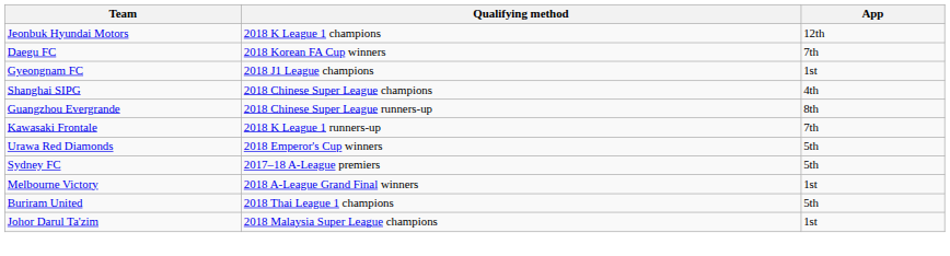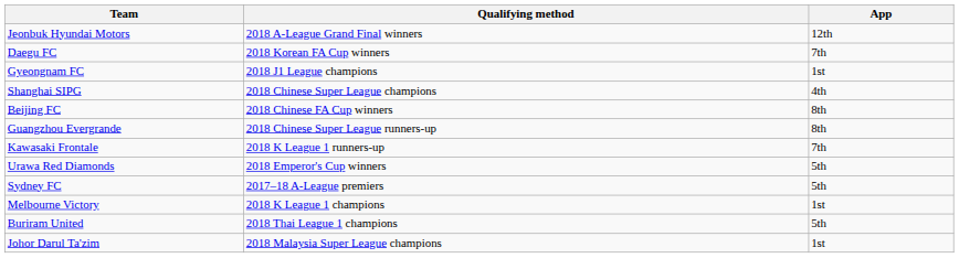 <table class="wikitable" style="table-layout:fixed;width:100%;">
 <tr>
 <th width=25%>Team</th>
 <th width=60%>Qualifying method</th>
 <th width=15%>App </th>
 </tr>
 <tr>
 <td> <a href='#'>Jeonbuk Hyundai Motors</a></td>
-<td><a href='#'>2018 K League 1</a> champions</td>
+<td><a href='#'>2018 A-League Grand Final</a> winners</td>
 <td>12th </td>
 </tr>
 <tr>
 <td> <a href='#'>Daegu FC</a></td>
 <td><a href='#'>2018 Korean FA Cup</a> winners</td>
 <td>7th </td>
 </tr>
 <tr>
 <td> <a href='#'>Gyeongnam FC</a></td>
 <td><a href='#'>2018 J1 League</a> champions</td>
 <td>1st</td>
 </tr>
 <tr>
 <td> <a href='#'>Shanghai SIPG</a></td>
 <td><a href='#'>2018 Chinese Super League</a> champions</td>
 <td>4th </td>
+</tr>
+<tr>
+<td> <a href='#'>Beijing FC</a></td>
+<td><a href='#'>2018 Chinese FA Cup</a> winners</td>
+<td>8th </td>
 </tr>
 <tr>
 <td> <a href='#'>Guangzhou Evergrande</a></td>
 <td><a href='#'>2018 Chinese Super League</a> runners-up</td>
 <td>8th </td>
 </tr>
 <tr>
 <td> <a href='#'>Kawasaki Frontale</a></td>
 <td><a href='#'>2018 K League 1</a> runners-up</td>
 <td>7th </td>
 </tr>
 <tr>
 <td> <a href='#'>Urawa Red Diamonds</a></td>
 <td><a href='#'>2018 Emperor's Cup</a> winners</td>
 <td>5th </td>
 </tr>
 <tr>
 <td> <a href='#'>Sydney FC</a></td>
 <td><a href='#'>2017–18 A-League</a> premiers</td>
 <td>5th </td>
 </tr>
 <tr>
 <td> <a href='#'>Melbourne Victory</a></td>
-<td><a href='#'>2018 A-League Grand Final</a> winners</td>
+<td><a href='#'>2018 K League 1</a> champions</td>
 <td>1st</td>
 </tr>
 <tr>
 <td> <a href='#'>Buriram United</a></td>
 <td><a href='#'>2018 Thai League 1</a> champions</td>
 <td>5th </td>
 </tr>
 <tr>
 <td> <a href='#'>Johor Darul Ta'zim</a></td>
 <td><a href='#'>2018 Malaysia Super League</a> champions</td>
 <td>1st</td>
 </tr>
 </table>
